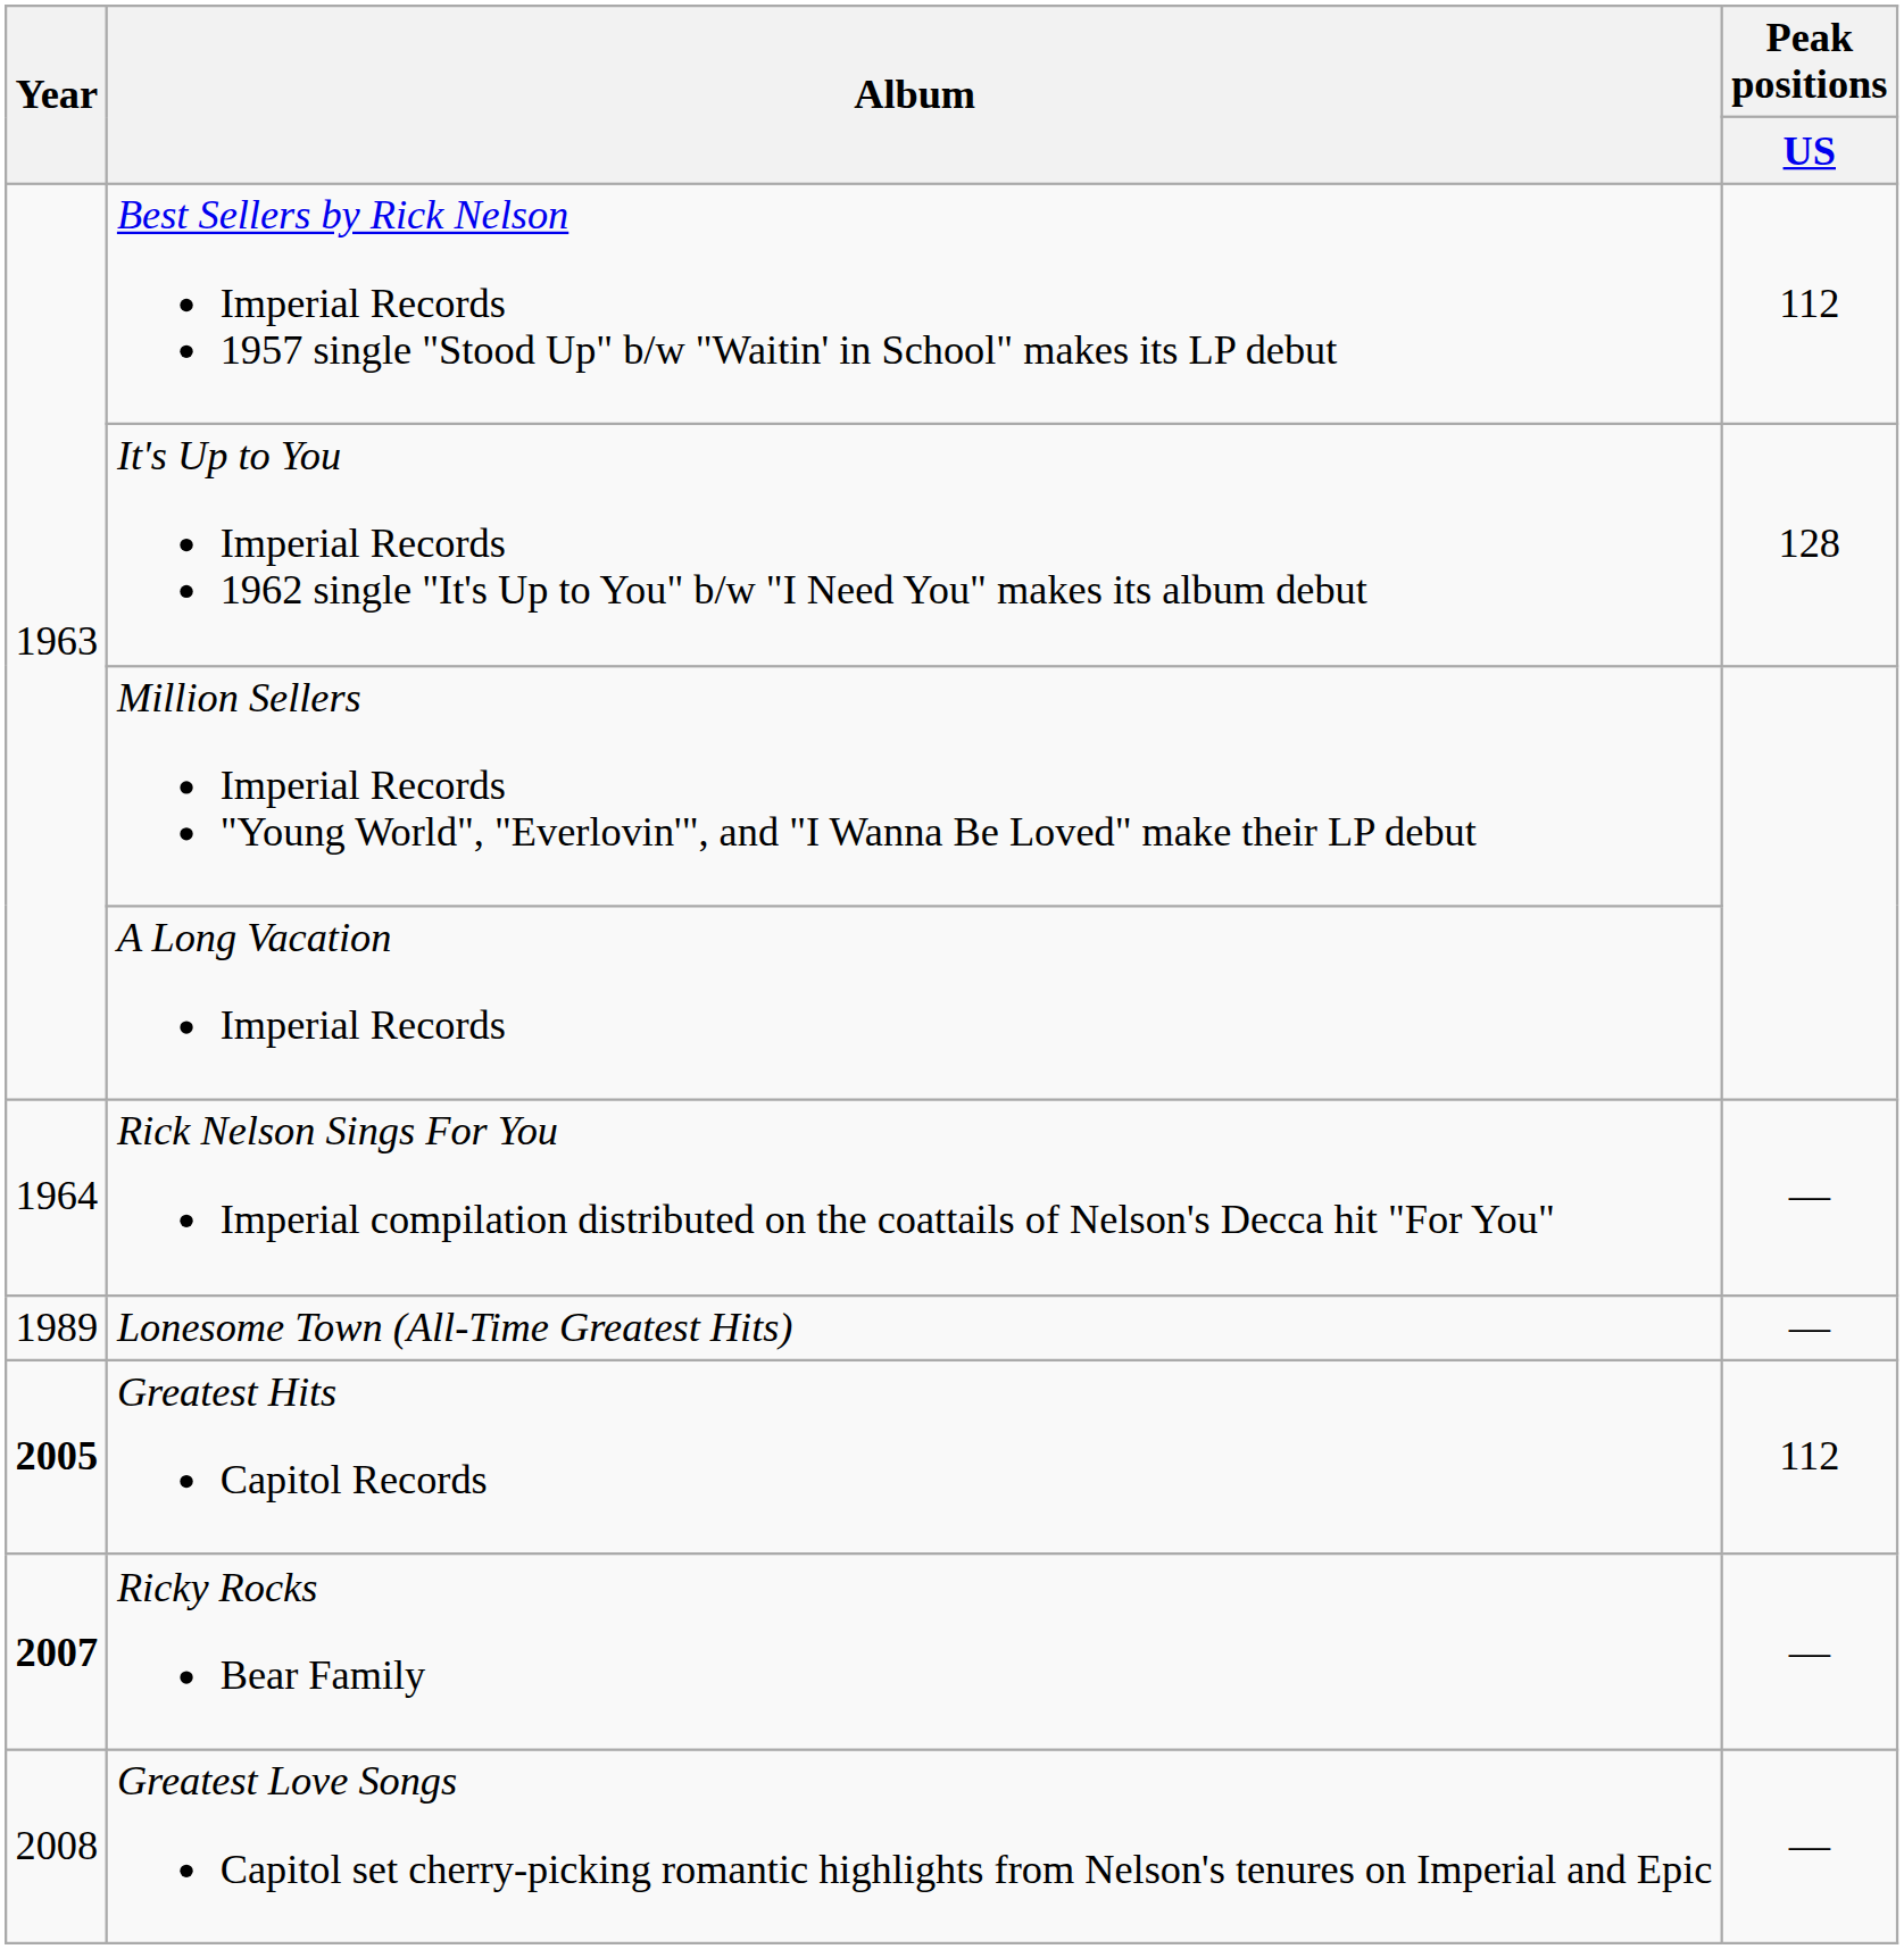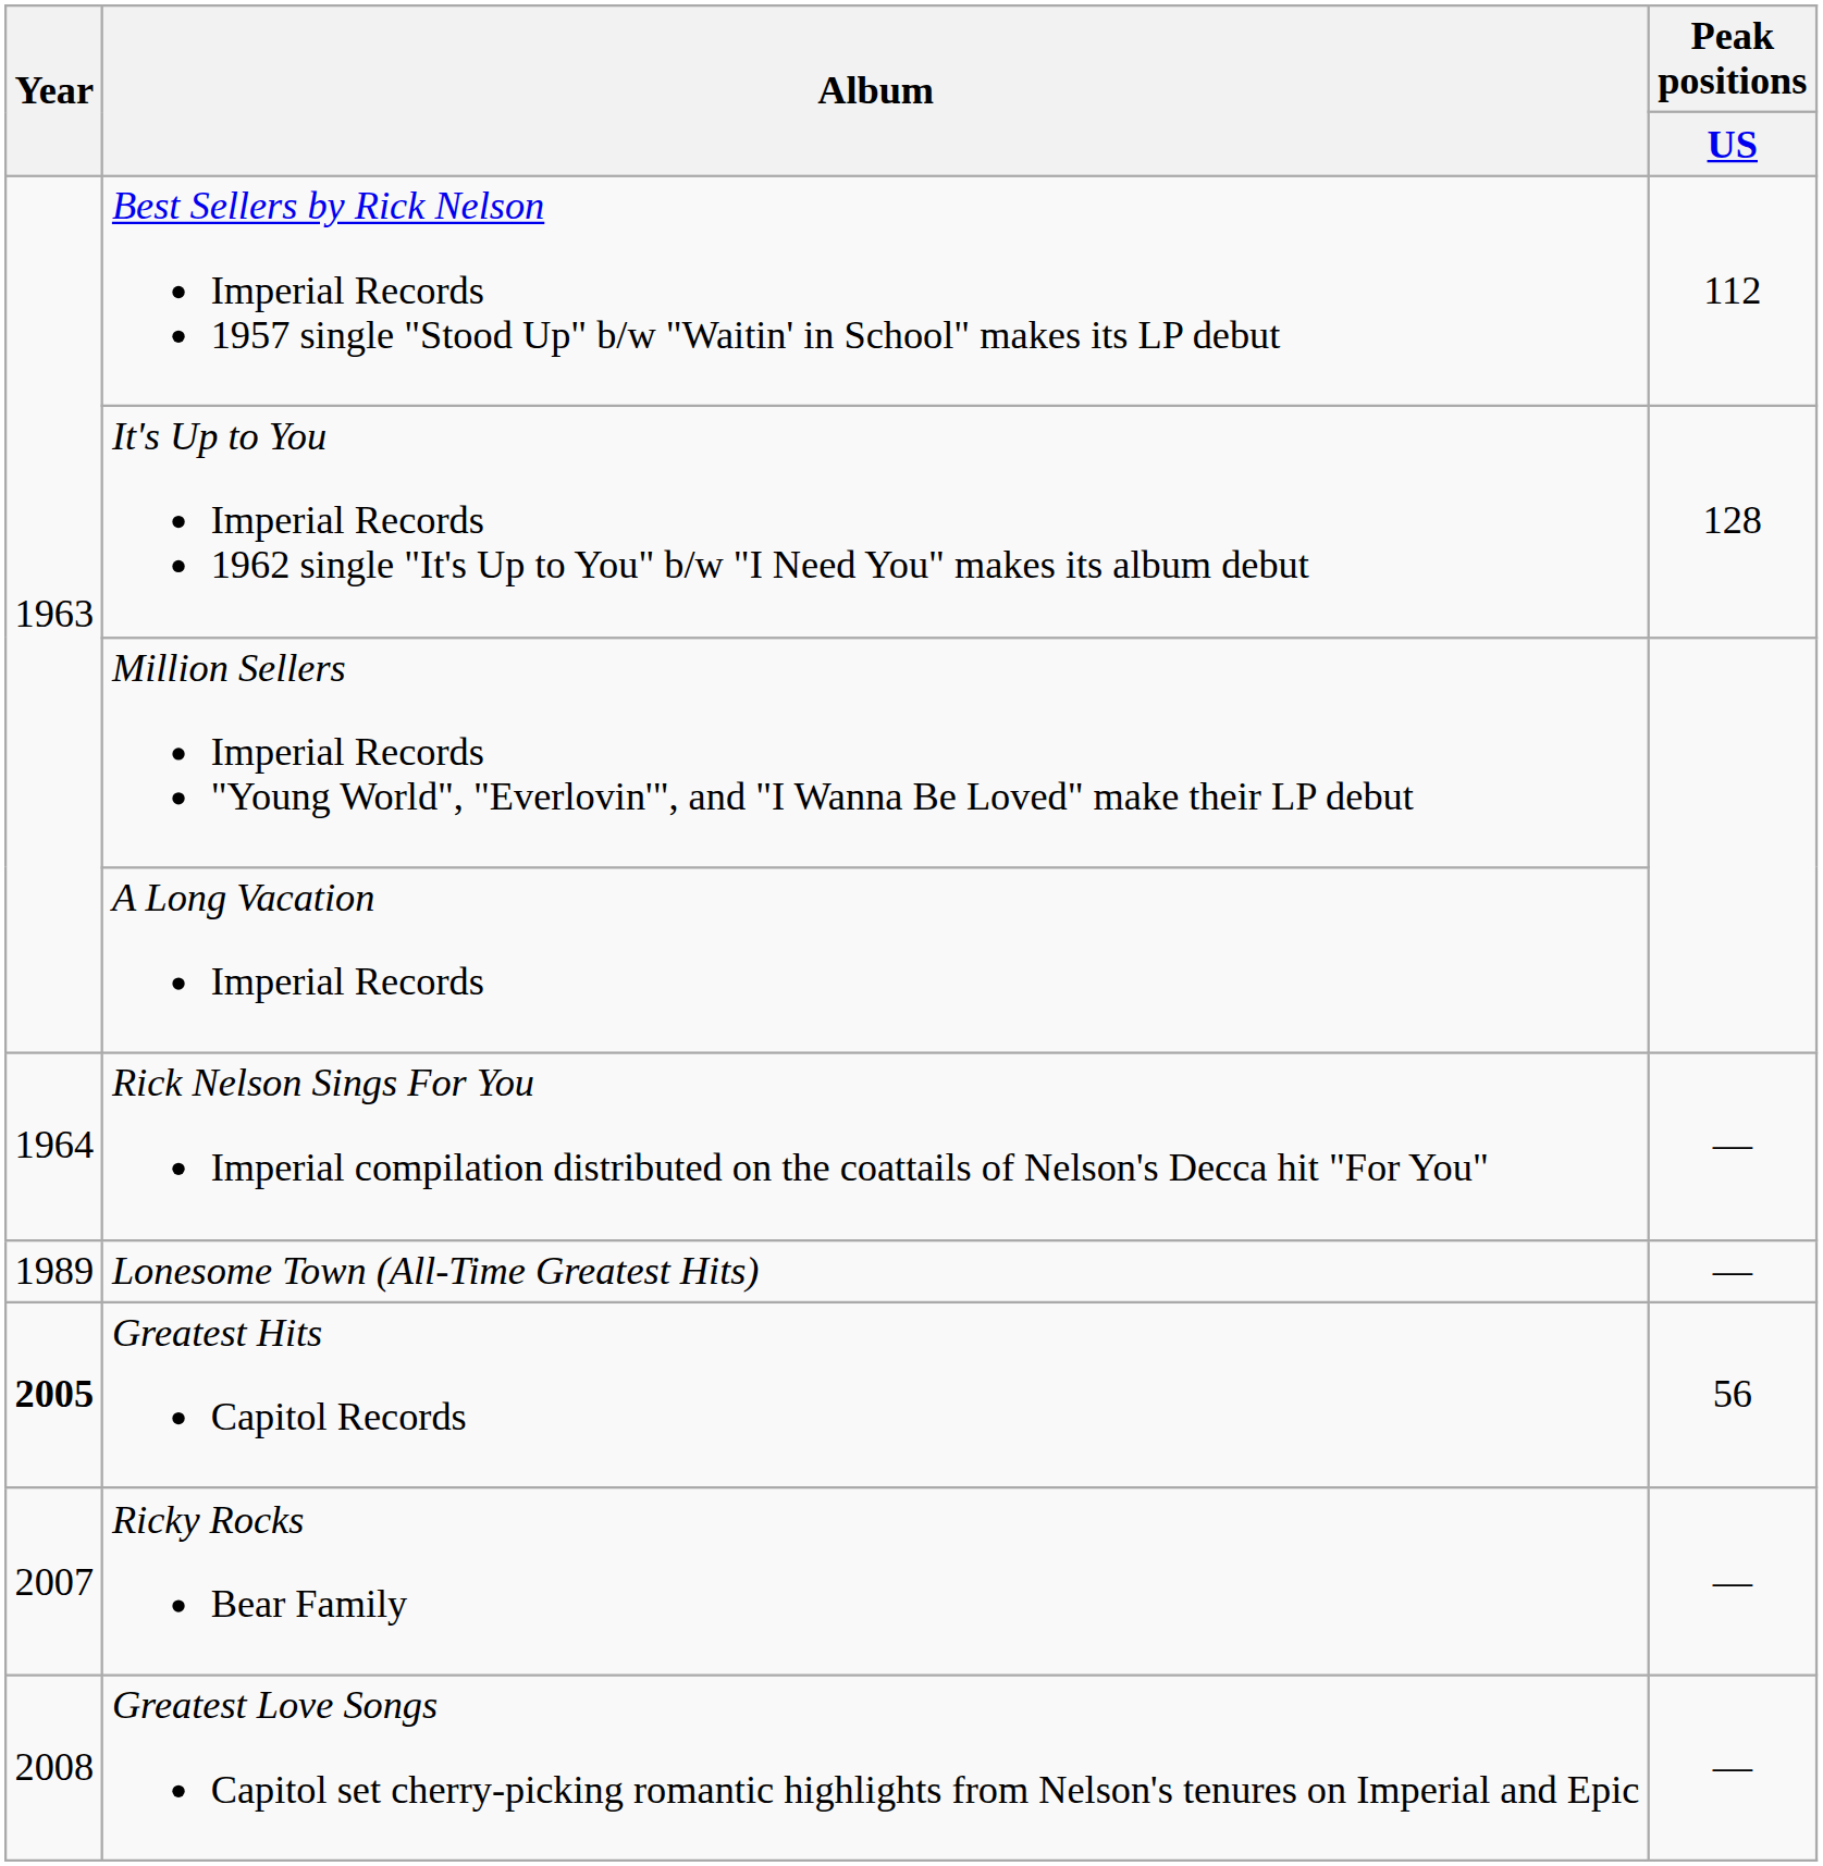 <table class="wikitable">
 <tr>
 <th rowspan="2">Year</th>
 <th rowspan="2">Album</th>
 <th colspan="1">Peak positions</th>
 </tr>
 <tr>
 <th width="45"><a href='#'>US</a><br></th>
 </tr>
 <tr>
 <td rowspan="4">1963</td>
 <td><em><a href='#'>Best Sellers by Rick Nelson</a></em><br><ul><li>Imperial Records</li><li>1957 single "Stood Up" b/w "Waitin' in School" makes its LP debut</li></ul></td>
 <td align="center">112</td>
 </tr>
 <tr>
 <td><em>It's Up to You</em><br><ul><li>Imperial Records</li><li>1962 single "It's Up to You" b/w "I Need You" makes its album debut</li></ul></td>
 <td align="center">128</td>
 </tr>
 <tr>
 <td><em>Million Sellers</em><br><ul><li>Imperial Records</li><li>"Young World", "Everlovin'", and "I Wanna Be Loved" make their LP debut</li></ul></td>
 </tr>
 <tr>
 <td><em>A Long Vacation</em><br><ul><li>Imperial Records</li></ul></td>
 </tr>
 <tr>
 <td>1964</td>
 <td><em>Rick Nelson Sings For You</em><br><ul><li>Imperial compilation distributed on the coattails of Nelson's Decca hit "For You"</li></ul></td>
 <td align="center">—</td>
 </tr>
 <tr>
 <td>1989</td>
 <td><em>Lonesome Town (All-Time Greatest Hits)</em></td>
 <td align="center">—</td>
 </tr>
 <tr>
 <td><strong>2005</strong></td>
 <td><em>Greatest Hits</em><br><ul><li>Capitol Records</li></ul></td>
-<td align="center">112</td>
+<td align="center">56</td>
 </tr>
 <tr>
-<td><strong>2007</strong></td>
+<td>2007</td>
 <td><em>Ricky Rocks</em><br><ul><li>Bear Family</li></ul></td>
 <td align="center">—</td>
 </tr>
 <tr>
 <td>2008</td>
 <td><em>Greatest Love Songs</em><br><ul><li>Capitol set cherry-picking romantic highlights from Nelson's tenures on Imperial and Epic</li></ul></td>
 <td align="center">—</td>
 </tr>
 </table>
